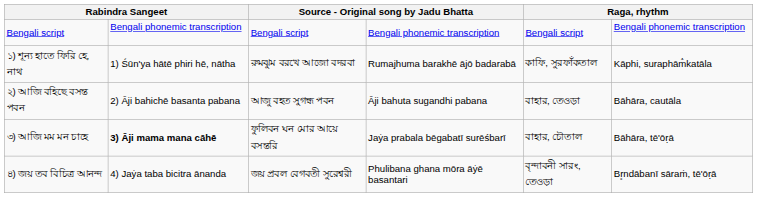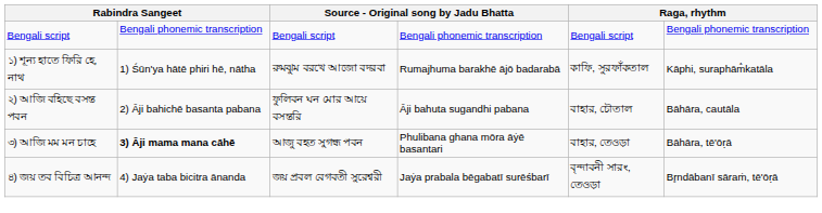 <table class="wikitable">
 <tr>
 <th colspan="2">Rabindra Sangeet</th>
 <th colspan="2">Source - Original song by Jadu Bhatta</th>
 <th colspan="2">Raga, rhythm</th>
 </tr>
 <tr>
 <td><a href='#'>Bengali script</a></td>
 <td><a href='#'>Bengali phonemic transcription</a><strong>   </strong></td>
 <td><a href='#'>Bengali script</a></td>
 <td><a href='#'>Bengali phonemic transcription</a><strong>   </strong></td>
 <td><a href='#'>Bengali script</a></td>
 <td><a href='#'>Bengali phonemic transcription</a><strong>   </strong></td>
 </tr>
 <tr>
 <td>১) শূন্য হাতে ফিরি হে, নাথ</td>
 <td>1) Śūn'ya hātē phiri hē, nātha</td>
 <td>রুমঝুম বরখে আজো বদরবা</td>
 <td>Rumajhuma barakhē ājō badarabā</td>
 <td>কাফি, সুরফাঁকতাল</td>
 <td>Kāphi, suraphām̐katāla</td>
 </tr>
 <tr>
 <td>২) আজি বহিছে বসন্ত পবন</td>
 <td>2) Āji bahichē basanta pabana</td>
-<td>আজু বহত সুগন্ধ পবন</td>
+<td>ফুলিবন ঘন মোর আয়ে বসন্তরি</td>
 <td>Āji bahuta sugandhi pabana</td>
-<td>বাহার, তেওড়া</td>
+<td>বাহার, চৌতাল</td>
 <td>Bāhāra, cautāla</td>
 </tr>
 <tr>
 <td>৩) আজি মম মন চাহে</td>
 <td><strong>3) Āji mama mana cāhē</strong></td>
-<td>ফুলিবন ঘন মোর আয়ে বসন্তরি</td>
-<td>Jaẏa prabala bēgabatī surēśbarī</td>
-<td>বাহার, চৌতাল</td>
+<td>আজু বহত সুগন্ধ পবন</td>
+<td>Phulibana ghana mōra āẏē basantari</td>
+<td>বাহার, তেওড়া</td>
 <td>Bāhāra, tē'ōṛā</td>
 </tr>
 <tr>
 <td>৪) জয় তব বিচিত্র আনন্দ</td>
 <td>4) Jaẏa taba bicitra ānanda</td>
 <td>জয় প্রবল বেগবতী সুরেশ্বরী</td>
-<td>Phulibana ghana mōra āẏē basantari</td>
+<td>Jaẏa prabala bēgabatī surēśbarī</td>
 <td>বৃন্দাবনী সারং, তেওড়া</td>
 <td>Br̥ndābanī sāraṁ, tē'ōṛā</td>
 </tr>
 </table>
